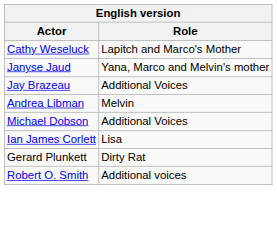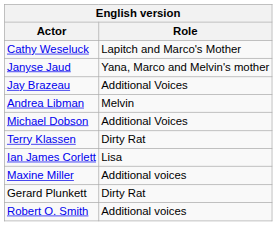 <table class="wikitable" border="1">
 <tr>
 <th colspan="2">English version</th>
 </tr>
 <tr>
 <th>Actor</th>
 <th>Role</th>
 </tr>
 <tr>
 <td><a href='#'>Cathy Weseluck</a></td>
 <td>Lapitch and Marco's Mother</td>
 </tr>
 <tr>
 <td><a href='#'>Janyse Jaud</a></td>
 <td>Yana, Marco and Melvin's mother</td>
 </tr>
 <tr>
 <td><a href='#'>Jay Brazeau</a></td>
 <td>Additional Voices</td>
 </tr>
 <tr>
 <td><a href='#'>Andrea Libman</a></td>
 <td>Melvin</td>
 </tr>
 <tr>
 <td><a href='#'>Michael Dobson</a></td>
 <td>Additional Voices</td>
 </tr>
 <tr>
+<td><a href='#'>Terry Klassen</a></td>
+<td>Dirty Rat</td>
+</tr>
+<tr>
 <td><a href='#'>Ian James Corlett</a></td>
 <td>Lisa</td>
+</tr>
+<tr>
+<td><a href='#'>Maxine Miller</a></td>
+<td>Additional voices</td>
 </tr>
 <tr>
 <td>Gerard Plunkett</td>
 <td>Dirty Rat</td>
 </tr>
 <tr>
 <td><a href='#'>Robert O. Smith</a></td>
 <td>Additional voices</td>
 </tr>
 </table>
